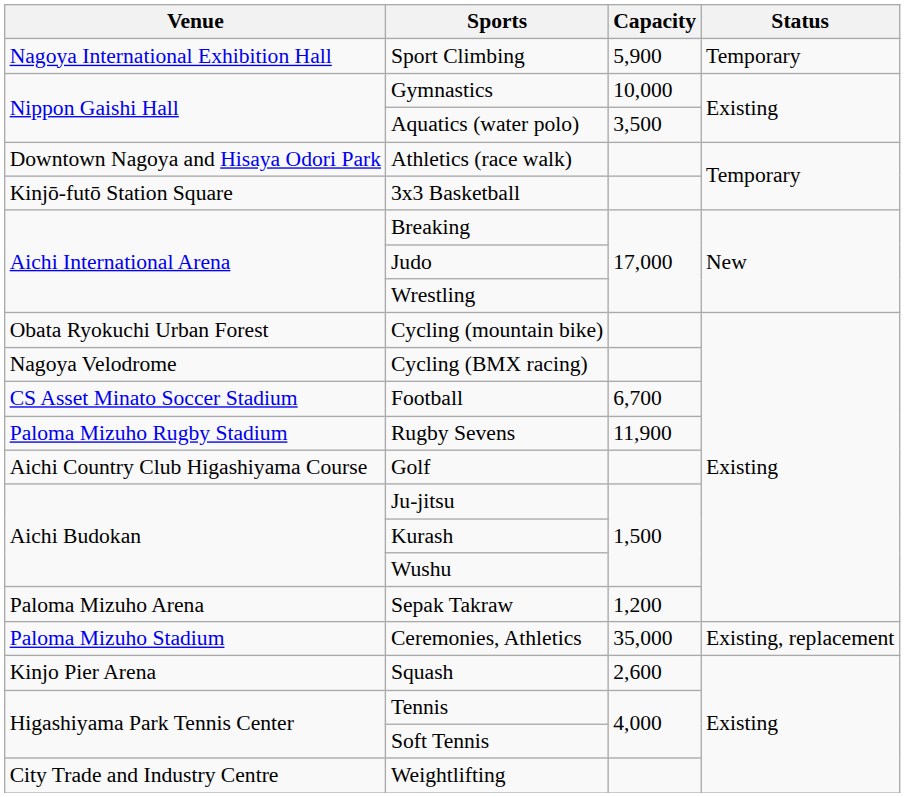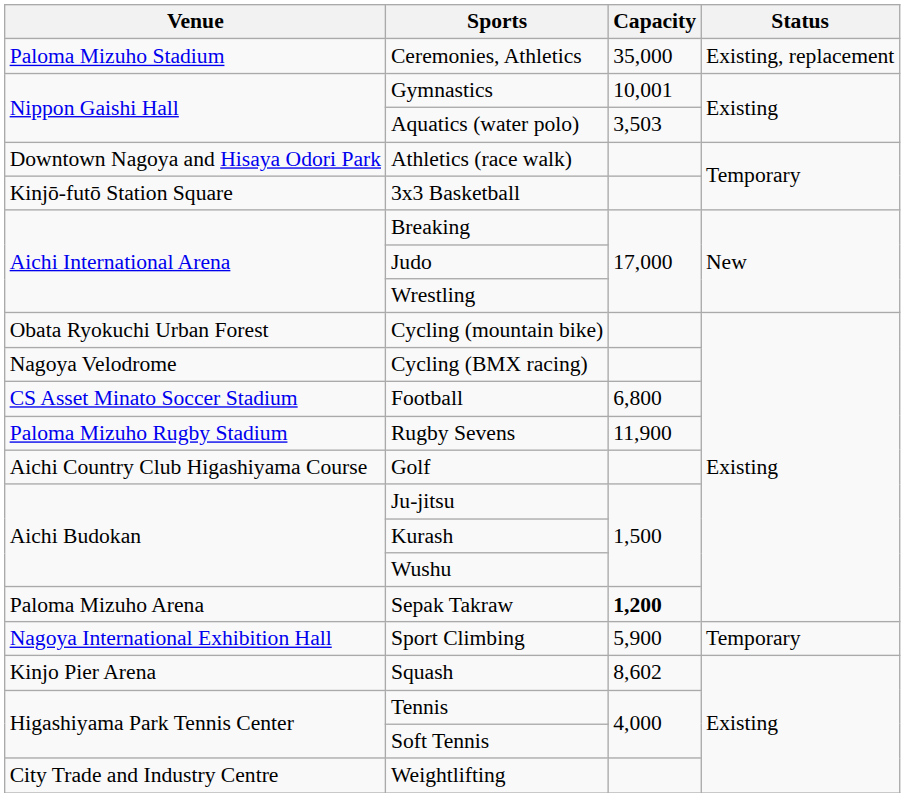 <table class="wikitable sortable">
 <tr>
 <th>Venue</th>
 <th>Sports</th>
 <th>Capacity</th>
 <th>Status</th>
 </tr>
 <tr>
-<td><a href='#'>Nagoya International Exhibition Hall</a></td>
-<td>Sport Climbing</td>
-<td>5,900</td>
-<td>Temporary</td>
+<td><a href='#'>Paloma Mizuho Stadium</a></td>
+<td>Ceremonies, Athletics</td>
+<td>35,000</td>
+<td>Existing, replacement</td>
 </tr>
 <tr>
 <td rowspan = "2"><a href='#'>Nippon Gaishi Hall</a></td>
 <td>Gymnastics</td>
-<td>10,000</td>
+<td>10,001</td>
 <td rowspan = "2">Existing</td>
 </tr>
 <tr>
 <td>Aquatics (water polo)</td>
-<td>3,500</td>
+<td>3,503</td>
 </tr>
 <tr>
 <td>Downtown Nagoya and <a href='#'>Hisaya Odori Park</a></td>
 <td>Athletics (race walk)</td>
 <td></td>
 <td rowspan = "2">Temporary</td>
 </tr>
 <tr>
 <td>Kinjō-futō Station Square</td>
 <td>3x3 Basketball</td>
 <td></td>
 </tr>
 <tr>
 <td rowspan = "3"><a href='#'>Aichi International Arena</a></td>
 <td>Breaking</td>
 <td rowspan = "3">17,000</td>
 <td rowspan = "3">New</td>
 </tr>
 <tr>
 <td>Judo</td>
 </tr>
 <tr>
 <td>Wrestling</td>
 </tr>
 <tr>
 <td>Obata Ryokuchi Urban Forest</td>
 <td>Cycling (mountain bike)</td>
 <td></td>
 <td rowspan = "10">Existing</td>
 </tr>
 <tr>
 <td>Nagoya Velodrome</td>
 <td>Cycling (BMX racing)</td>
 <td></td>
 </tr>
 <tr>
 <td><a href='#'>CS Asset Minato Soccer Stadium</a></td>
 <td rowspan = "2">Football</td>
-<td>6,700</td>
+<td>6,800</td>
 </tr>
 <tr>
 <td rowspan = "2"><a href='#'>Paloma Mizuho Rugby Stadium</a></td>
 <td rowspan = "2">11,900</td>
 </tr>
 <tr>
 <td>Rugby Sevens</td>
 </tr>
 <tr>
 <td>Aichi Country Club Higashiyama Course</td>
 <td>Golf</td>
 <td></td>
 </tr>
 <tr>
 <td rowspan = "3">Aichi Budokan</td>
 <td>Ju-jitsu</td>
 <td rowspan = "3">1,500</td>
 </tr>
 <tr>
 <td>Kurash</td>
 </tr>
 <tr>
 <td>Wushu</td>
 </tr>
 <tr>
 <td>Paloma Mizuho Arena</td>
 <td>Sepak Takraw</td>
-<td>1,200</td>
+<td><strong>1,200</strong></td>
 </tr>
 <tr>
-<td><a href='#'>Paloma Mizuho Stadium</a></td>
-<td>Ceremonies, Athletics</td>
-<td>35,000</td>
-<td>Existing, replacement</td>
+<td><a href='#'>Nagoya International Exhibition Hall</a></td>
+<td>Sport Climbing</td>
+<td>5,900</td>
+<td>Temporary</td>
 </tr>
 <tr>
 <td>Kinjo Pier Arena</td>
 <td>Squash</td>
-<td>2,600</td>
+<td>8,602</td>
 <td rowspan = "4">Existing</td>
 </tr>
 <tr>
 <td rowspan = "2">Higashiyama Park Tennis Center</td>
 <td>Tennis</td>
 <td rowspan = "2">4,000</td>
 </tr>
 <tr>
 <td>Soft Tennis</td>
 </tr>
 <tr>
 <td>City Trade and Industry Centre</td>
 <td>Weightlifting</td>
 <td></td>
 </tr>
 </table>
